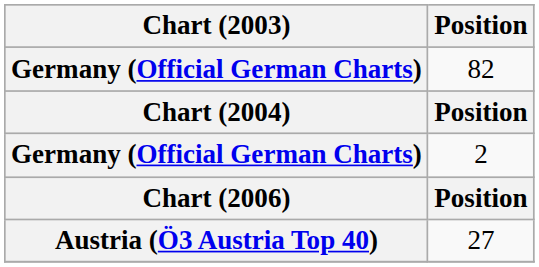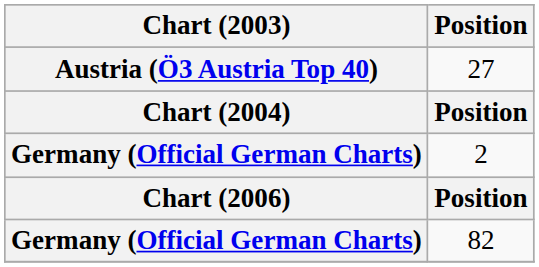 <table class="wikitable sortable plainrowheaders" style="text-align:center;">
 <tr>
 <th>Chart (2003)</th>
 <th>Position</th>
 </tr>
 <tr>
-<th scope="row">Germany (<a href='#'>Official German Charts</a>)</th>
-<td style="text-align:center;">82</td>
+<th scope="row">Austria (<a href='#'>Ö3 Austria Top 40</a>)</th>
+<td style="text-align:center;">27</td>
 </tr>
 <tr>
 <th>Chart (2004)</th>
 <th>Position</th>
 </tr>
 <tr>
 <th scope="row">Germany (<a href='#'>Official German Charts</a>)</th>
 <td style="text-align:center;">2</td>
 </tr>
 <tr>
 <th>Chart (2006)</th>
 <th>Position</th>
 </tr>
 <tr>
-<th scope="row">Austria (<a href='#'>Ö3 Austria Top 40</a>)</th>
-<td style="text-align:center;">27</td>
+<th scope="row">Germany (<a href='#'>Official German Charts</a>)</th>
+<td style="text-align:center;">82</td>
 </tr>
 <tr>
 </tr>
 </table>
